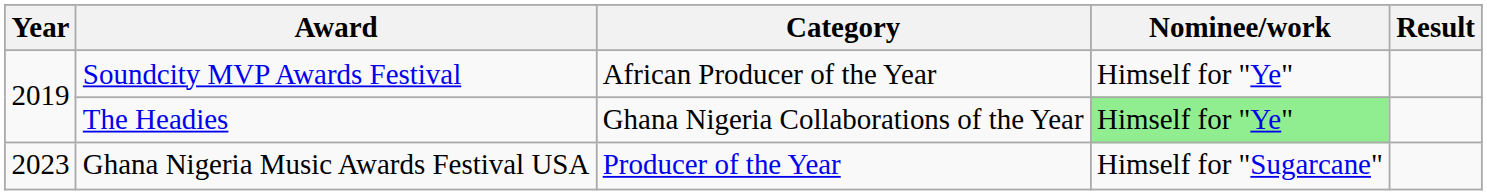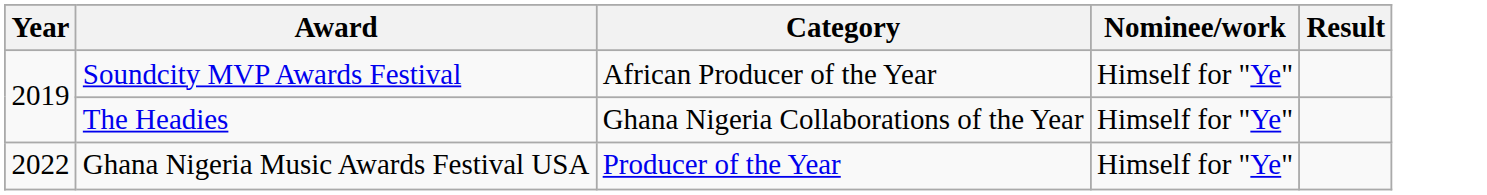 <table class="wikitable">
 <tr>
 <th scope="col">Year</th>
 <th scope="col">Award</th>
 <th scope="col">Category</th>
 <th scope="col">Nominee/work</th>
 <th scope="col">Result</th>
 </tr>
 <tr>
 <td rowspan="2">2019</td>
 <td><a href='#'>Soundcity MVP Awards Festival</a></td>
 <td>African Producer of the Year</td>
 <td>Himself for "<a href='#'>Ye</a>"</td>
 <td></td>
 </tr>
 <tr>
 <td><a href='#'>The Headies</a></td>
 <td>Ghana Nigeria Collaborations of the Year</td>
-<td style="background: lightgreen;">Himself for "<a href='#'>Ye</a>"</td>
+<td>Himself for "<a href='#'>Ye</a>"</td>
 <td></td>
 </tr>
 <tr>
-<td>2023</td>
+<td>2022</td>
 <td>Ghana Nigeria Music Awards Festival USA</td>
 <td><a href='#'>Producer of the Year</a></td>
-<td>Himself for "<a href='#'>Sugarcane</a>"</td>
+<td>Himself for "<a href='#'>Ye</a>"</td>
 <td></td>
 </tr>
 </table>
